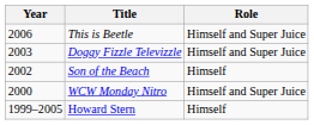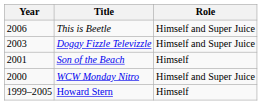 <table class="wikitable">
 <tr>
 <th>Year</th>
 <th>Title</th>
 <th>Role</th>
 </tr>
 <tr>
 <td>2006</td>
 <td><em>This is Beetle</em></td>
 <td>Himself and Super Juice</td>
 </tr>
 <tr>
 <td>2003</td>
 <td><em><a href='#'>Doggy Fizzle Televizzle</a></em></td>
 <td>Himself and Super Juice</td>
 </tr>
 <tr>
-<td>2002</td>
+<td>2001</td>
 <td><em><a href='#'>Son of the Beach</a></em></td>
 <td>Himself</td>
 </tr>
 <tr>
 <td>2000</td>
 <td><em><a href='#'>WCW Monday Nitro</a></em></td>
 <td>Himself and Super Juice</td>
 </tr>
 <tr>
 <td>1999–2005</td>
 <td><a href='#'>Howard Stern</a></td>
 <td>Himself</td>
 </tr>
 </table>
